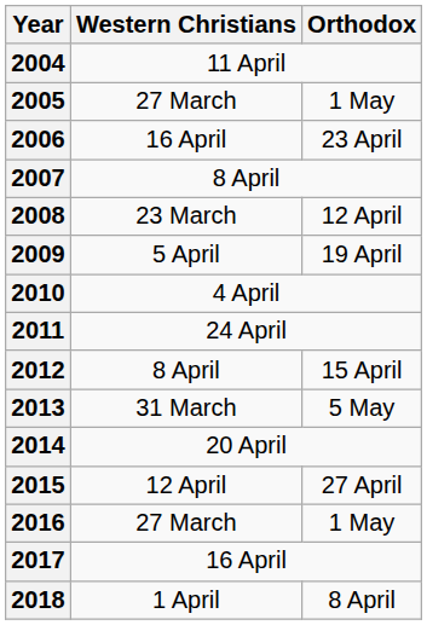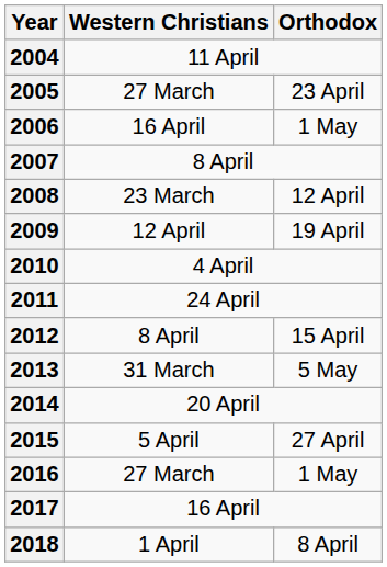 <table class="wikitable floatright" style="font-size: 100%; text-align: center; margin: 0 0 1em 1em">
 <tr>
 <th>Year</th>
 <th>Western Christians</th>
 <th>Orthodox</th>
 </tr>
 <tr>
 <th>2004</th>
 <td colspan="2">11 April</td>
 </tr>
 <tr>
 <th>2005</th>
 <td>27 March</td>
-<td>1 May</td>
+<td>23 April</td>
 </tr>
 <tr>
 <th>2006</th>
 <td>16 April</td>
-<td>23 April</td>
+<td>1 May</td>
 </tr>
 <tr>
 <th>2007</th>
 <td colspan="2">8 April</td>
 </tr>
 <tr>
 <th>2008</th>
 <td>23 March</td>
 <td>12 April</td>
 </tr>
 <tr>
 <th>2009</th>
-<td>5 April</td>
+<td>12 April</td>
 <td>19 April</td>
 </tr>
 <tr>
 <th>2010</th>
 <td colspan="2">4 April</td>
 </tr>
 <tr>
 <th>2011</th>
 <td colspan="2">24 April</td>
 </tr>
 <tr>
 <th>2012</th>
 <td>8 April</td>
 <td>15 April</td>
 </tr>
 <tr>
 <th>2013</th>
 <td>31 March</td>
 <td>5 May</td>
 </tr>
 <tr>
 <th>2014</th>
 <td colspan="2">20 April</td>
 </tr>
 <tr>
 <th>2015</th>
-<td>12 April</td>
+<td>5 April</td>
 <td>27 April</td>
 </tr>
 <tr>
 <th>2016</th>
 <td>27 March</td>
 <td>1 May</td>
 </tr>
 <tr>
 <th>2017</th>
 <td colspan="2">16 April</td>
 </tr>
 <tr>
 <th>2018</th>
 <td>1 April</td>
 <td>8 April</td>
 </tr>
 </table>
